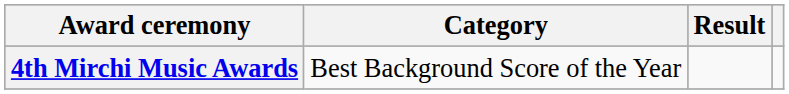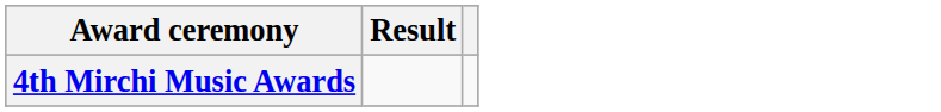 <table class="wikitable plainrowheaders">
 <tr>
 <th scope="col">Award ceremony</th>
-<th scope="col">Category</th>
 <th scope="col">Result</th>
 <th scope="col"></th>
 </tr>
 <tr>
 <th scope="row"><a href='#'>4th Mirchi Music Awards</a></th>
-<td>Best Background Score of the Year</td>
 <td></td>
 <td></td>
 </tr>
 </table>
